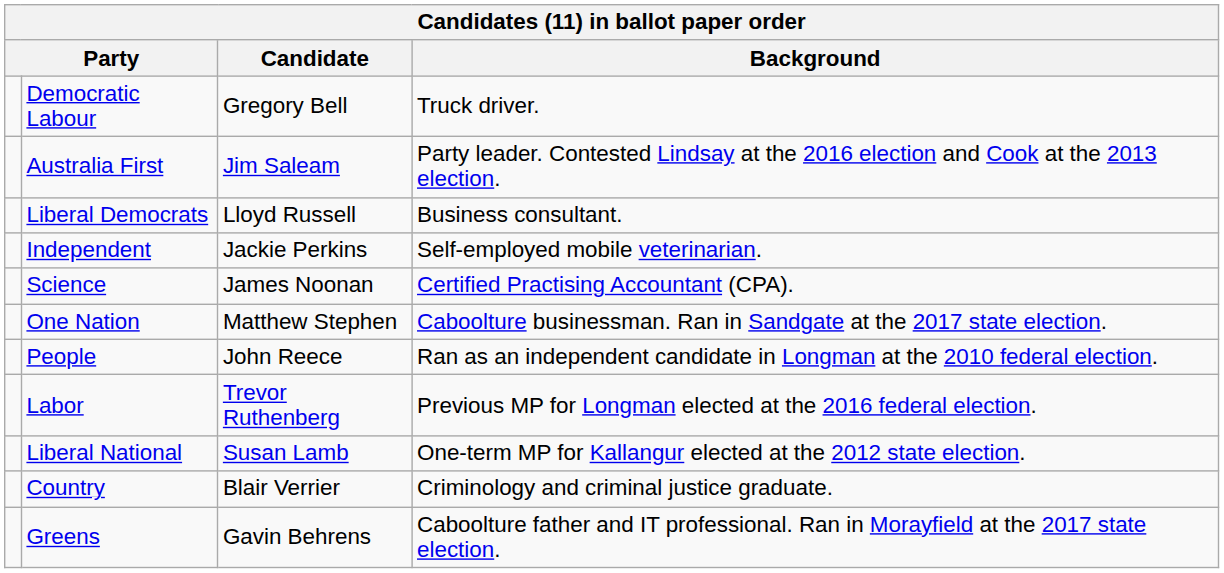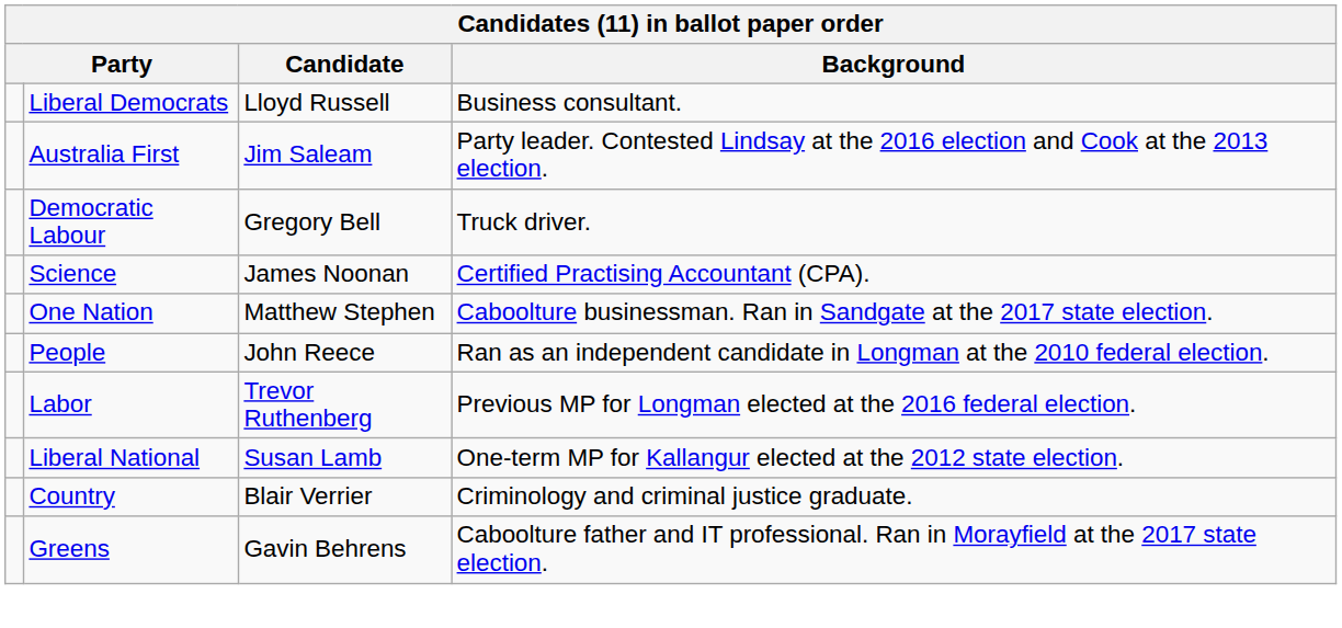 <table class="wikitable">
 <tr>
 <th colspan=4>Candidates (11) in ballot paper order</th>
 </tr>
 <tr>
 <th colspan=2>Party</th>
 <th>Candidate</th>
 <th>Background</th>
 </tr>
 <tr>
 <td> </td>
-<td><a href='#'>Democratic Labour</a></td>
-<td>Gregory Bell</td>
-<td>Truck driver.</td>
+<td><a href='#'>Liberal Democrats</a></td>
+<td>Lloyd Russell</td>
+<td>Business consultant.</td>
 </tr>
 <tr>
 <td> </td>
 <td><a href='#'>Australia First</a></td>
 <td><a href='#'>Jim Saleam</a></td>
 <td>Party leader. Contested <a href='#'>Lindsay</a> at the <a href='#'>2016 election</a> and <a href='#'>Cook</a> at the <a href='#'>2013 election</a>.</td>
 </tr>
 <tr>
 <td> </td>
-<td><a href='#'>Liberal Democrats</a></td>
-<td>Lloyd Russell</td>
-<td>Business consultant.</td>
-</tr>
-<tr>
-<td> </td>
-<td><a href='#'>Independent</a></td>
-<td>Jackie Perkins</td>
-<td>Self-employed mobile <a href='#'>veterinarian</a>.</td>
+<td><a href='#'>Democratic Labour</a></td>
+<td>Gregory Bell</td>
+<td>Truck driver.</td>
 </tr>
 <tr>
 <td> </td>
 <td><a href='#'>Science</a></td>
 <td>James Noonan</td>
 <td><a href='#'>Certified Practising Accountant</a> (CPA).</td>
 </tr>
 <tr>
 <td> </td>
 <td><a href='#'>One Nation</a></td>
 <td>Matthew Stephen</td>
 <td><a href='#'>Caboolture</a> businessman. Ran in <a href='#'>Sandgate</a> at the <a href='#'>2017 state election</a>.</td>
 </tr>
 <tr>
 <td> </td>
 <td><a href='#'>People</a></td>
 <td>John Reece</td>
 <td>Ran as an independent candidate in <a href='#'>Longman</a> at the <a href='#'>2010 federal election</a>.</td>
 </tr>
 <tr>
 <td width=3pt > </td>
 <td><a href='#'>Labor</a></td>
 <td><a href='#'>Trevor Ruthenberg</a></td>
 <td>Previous MP for <a href='#'>Longman</a> elected at the <a href='#'>2016 federal election</a>.</td>
 </tr>
 <tr>
 <td width=3pt > </td>
 <td><a href='#'>Liberal National</a></td>
 <td><a href='#'>Susan Lamb</a></td>
 <td>One-term MP for <a href='#'>Kallangur</a> elected at the <a href='#'>2012 state election</a>.</td>
 </tr>
 <tr>
 <td> </td>
 <td><a href='#'>Country</a></td>
 <td>Blair Verrier</td>
 <td>Criminology and criminal justice graduate.</td>
 </tr>
 <tr>
 <td width=3pt > </td>
 <td><a href='#'>Greens</a></td>
 <td>Gavin Behrens</td>
 <td>Caboolture father and IT professional. Ran in <a href='#'>Morayfield</a> at the <a href='#'>2017 state election</a>.</td>
 </tr>
 </table>
